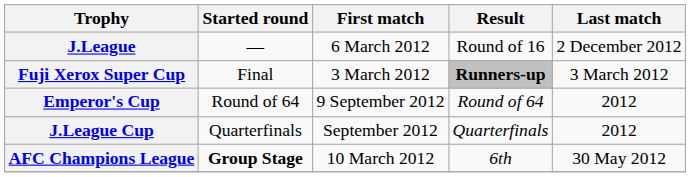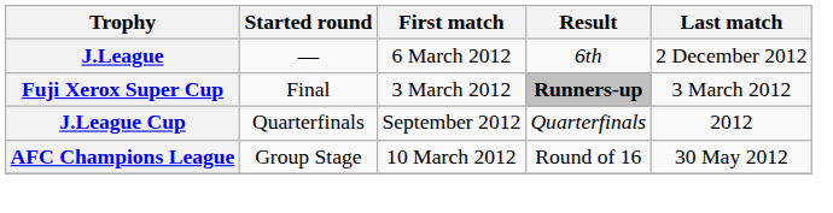 <table class="wikitable">
 <tr>
 <th>Trophy</th>
 <th>Started round</th>
 <th>First match</th>
 <th>Result</th>
 <th>Last match</th>
 </tr>
 <tr>
 <th><a href='#'>J.League</a></th>
 <td align="center">—</td>
 <td align="center">6 March 2012</td>
-<td align="center">Round of 16</td>
+<td align="center"><em>6th</em></td>
 <td align="center">2 December 2012</td>
 </tr>
 <tr>
 <th><a href='#'>Fuji Xerox Super Cup</a></th>
 <td align="center">Final</td>
 <td align="center">3 March 2012</td>
 <td align="center" bgcolor="silver"><strong>Runners-up</strong></td>
 <td align="center">3 March 2012</td>
 </tr>
 <tr>
-<th><a href='#'>Emperor's Cup</a></th>
-<td align="center">Round of 64</td>
-<td align="center">9 September 2012</td>
-<td align="center"><em>Round of 64</em></td>
-<td align="center">2012</td>
-</tr>
-<tr>
 <th><a href='#'>J.League Cup</a></th>
 <td align="center">Quarterfinals</td>
 <td align="center">September 2012</td>
 <td align="center"><em>Quarterfinals</em></td>
 <td align="center">2012</td>
 </tr>
 <tr>
 <th><a href='#'>AFC Champions League</a></th>
-<td align="center"><strong>Group Stage</strong></td>
+<td align="center">Group Stage</td>
 <td align="center">10 March 2012</td>
-<td align="center"><em>6th</em></td>
+<td align="center">Round of 16</td>
 <td align="center">30 May 2012</td>
 </tr>
 <tr>
 </tr>
 </table>
